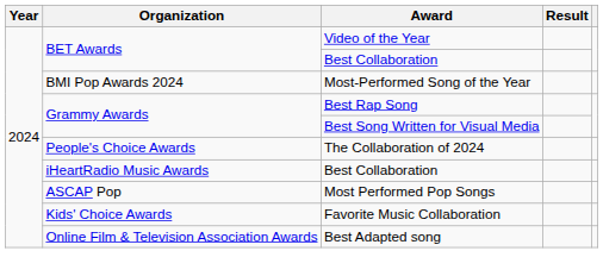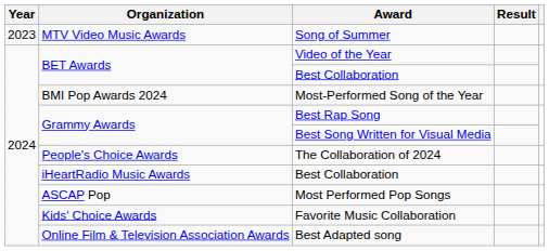 <table class="wikitable plainrowheaders">
 <tr>
 <th scope="col">Year</th>
 <th scope="col">Organization</th>
 <th scope="col">Award</th>
 <th scope="col">Result</th>
 <th scope="col"></th>
+</tr>
+<tr>
+<td>2023</td>
+<td><a href='#'>MTV Video Music Awards</a></td>
+<td><a href='#'>Song of Summer</a></td>
+<td></td>
+<td style="text-align:center;"></td>
 </tr>
 <tr>
 <td rowspan="10">2024</td>
 <td rowspan="2"><a href='#'>BET Awards</a></td>
 <td><a href='#'>Video of the Year</a></td>
 <td></td>
 <td style="text-align:center;" rowspan="2"></td>
 </tr>
 <tr>
 <td><a href='#'>Best Collaboration</a></td>
 <td></td>
 </tr>
 <tr>
 <td>BMI Pop Awards 2024</td>
 <td BMI Pop Awards 2024>Most-Performed Song of the Year</td>
 <td></td>
 <td align="center"></td>
 </tr>
 <tr>
 <td rowspan="2"><a href='#'>Grammy Awards</a></td>
 <td><a href='#'>Best Rap Song</a></td>
 <td></td>
 <td style="text-align:center" rowspan="2"></td>
 </tr>
 <tr>
 <td><a href='#'>Best Song Written for Visual Media</a></td>
 <td></td>
 </tr>
 <tr>
 <td><a href='#'>People's Choice Awards</a></td>
 <td>The Collaboration of 2024</td>
 <td></td>
 <td style="text-align:center;"></td>
 </tr>
 <tr>
 <td><a href='#'>iHeartRadio Music Awards</a></td>
 <td>Best Collaboration</td>
 <td></td>
 <td style="text-align:center;"></td>
 </tr>
 <tr>
 <td><a href='#'>ASCAP</a> Pop</td>
 <td>Most Performed Pop Songs</td>
 <td></td>
 <td align="center"></td>
 </tr>
 <tr>
 <td><a href='#'>Kids' Choice Awards</a></td>
 <td>Favorite Music Collaboration</td>
 <td></td>
 <td align="center"></td>
 </tr>
 <tr>
 <td><a href='#'>Online Film & Television Association Awards</a></td>
 <td>Best Adapted song</td>
 <td></td>
 </tr>
 </table>
